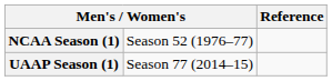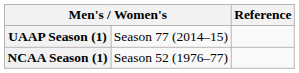 <table class="wikitable">
 <tr>
 <th colspan=2>Men's / Women's</th>
 <th>Reference</th>
 </tr>
 <tr>
+<th>UAAP Season (1)</th>
+<td>Season 77 (2014–15)</td>
+<td align=center><br></td>
+</tr>
+<tr>
 <th>NCAA Season (1)</th>
 <td>Season 52 (1976–77)</td>
 <td align=center></td>
 </tr>
-<tr>
-<th>UAAP Season (1)</th>
-<td>Season 77 (2014–15)</td>
-<td align=center><br></td>
-</tr>
 </table>
